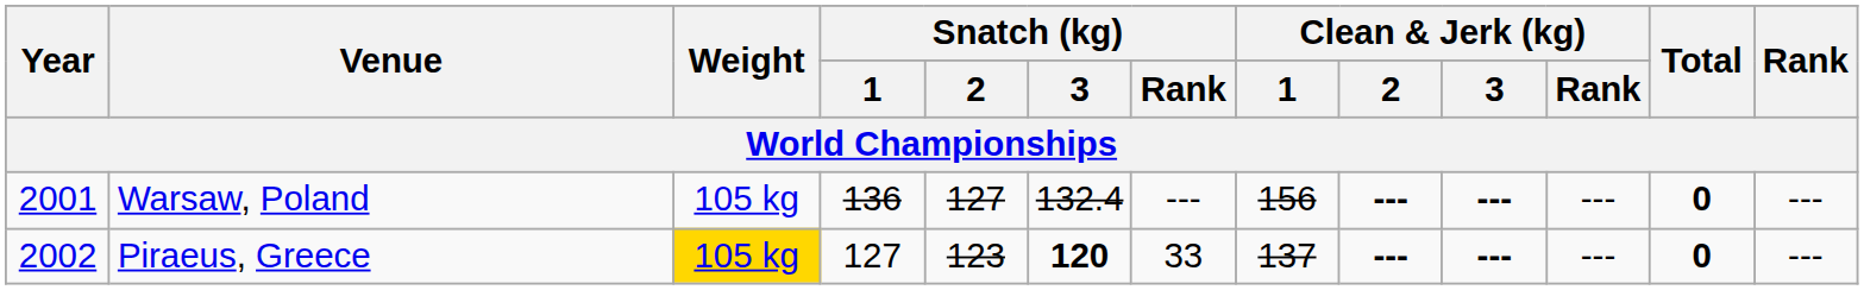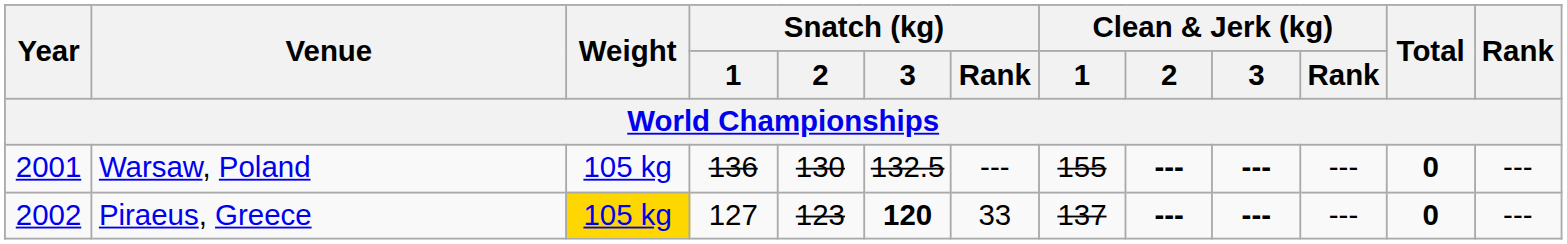 <table class = "wikitable" style="text-align:center;">
 <tr>
 <th rowspan=2 width=40>Year</th>
 <th rowspan=2 width=250>Venue</th>
 <th rowspan=2 width=60>Weight</th>
 <th colspan=4>Snatch (kg)</th>
 <th colspan=4>Clean & Jerk (kg)</th>
 <th rowspan=2 width=40>Total</th>
 <th rowspan=2 width=40>Rank</th>
 </tr>
 <tr>
 <th width=40>1</th>
 <th width=40>2</th>
 <th width=40>3</th>
 <th width=40>Rank</th>
 <th width=40>1</th>
 <th width=40>2</th>
 <th width=40>3</th>
 <th width=40>Rank</th>
 </tr>
 <tr>
 <th colspan=13><a href='#'>World Championships</a></th>
 </tr>
 <tr>
 <td><a href='#'>2001</a></td>
 <td align=left> <a href='#'>Warsaw</a>, <a href='#'>Poland</a></td>
 <td><a href='#'>105 kg</a></td>
 <td><s>136</s></td>
-<td><s>127</s></td>
-<td><s>132.4</s></td>
+<td><s>130</s></td>
+<td><s>132.5</s></td>
 <td>---</td>
-<td><s>156</s></td>
+<td><s>155</s></td>
 <td><strong>---</strong></td>
 <td><strong>---</strong></td>
 <td>---</td>
 <td><strong>0</strong></td>
 <td>---</td>
 </tr>
 <tr>
 <td><a href='#'>2002</a></td>
 <td align=left> <a href='#'>Piraeus</a>, <a href='#'>Greece</a></td>
 <td style="background: gold;"><a href='#'>105 kg</a></td>
 <td>127</td>
 <td><s>123</s></td>
 <td><strong>120</strong></td>
 <td>33</td>
 <td><s>137</s></td>
 <td><strong>---</strong></td>
 <td><strong>---</strong></td>
 <td>---</td>
 <td><strong>0</strong></td>
 <td>---</td>
 </tr>
 </table>
